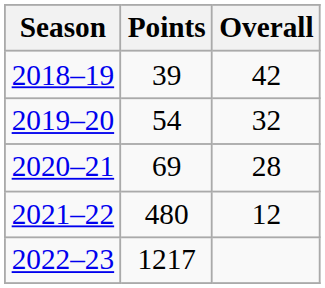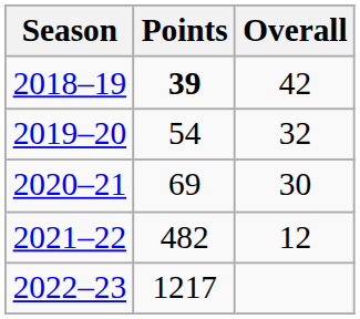 <table class=wikitable style="text-align:center">
 <tr>
 <th>Season</th>
 <th>Points</th>
 <th>Overall</th>
 </tr>
 <tr>
 <td><a href='#'>2018–19</a></td>
-<td>39</td>
+<td><strong>39</strong></td>
 <td>42</td>
 </tr>
 <tr>
 <td><a href='#'>2019–20</a></td>
 <td>54</td>
 <td>32</td>
 </tr>
 <tr>
 <td><a href='#'>2020–21</a></td>
 <td>69</td>
-<td>28</td>
+<td>30</td>
 </tr>
 <tr>
 <td><a href='#'>2021–22</a></td>
-<td>480</td>
+<td>482</td>
 <td>12</td>
 </tr>
 <tr>
 <td><a href='#'>2022–23</a></td>
 <td>1217</td>
 <td></td>
 </tr>
 </table>
